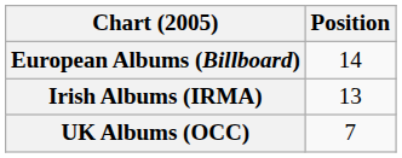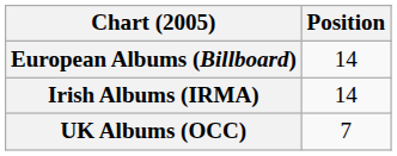 <table class="wikitable plainrowheaders sortable">
 <tr>
 <th>Chart (2005)</th>
 <th>Position</th>
 </tr>
 <tr>
 <th scope="row">European Albums (<em>Billboard</em>)</th>
 <td style="text-align:center;">14</td>
 </tr>
 <tr>
 <th scope="row">Irish Albums (IRMA)</th>
-<td style="text-align:center;">13</td>
+<td style="text-align:center;">14</td>
 </tr>
 <tr>
 <th scope="row">UK Albums (OCC)</th>
 <td style="text-align:center;">7</td>
 </tr>
 </table>
